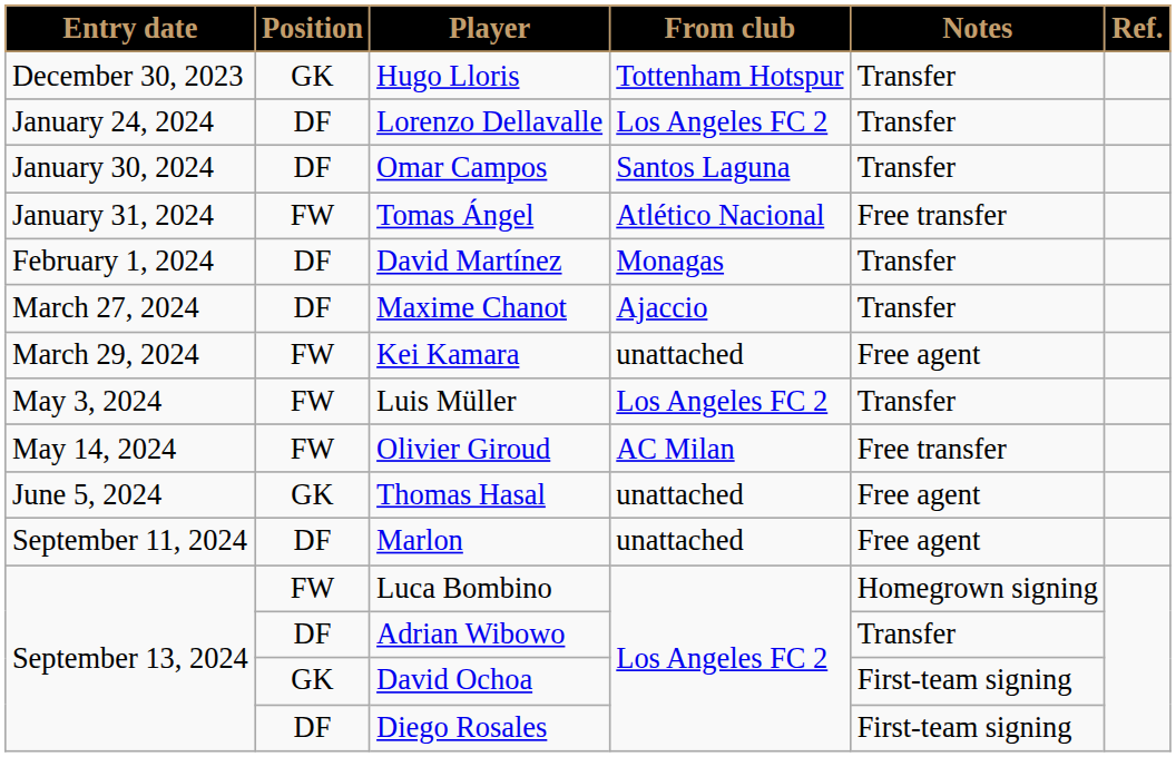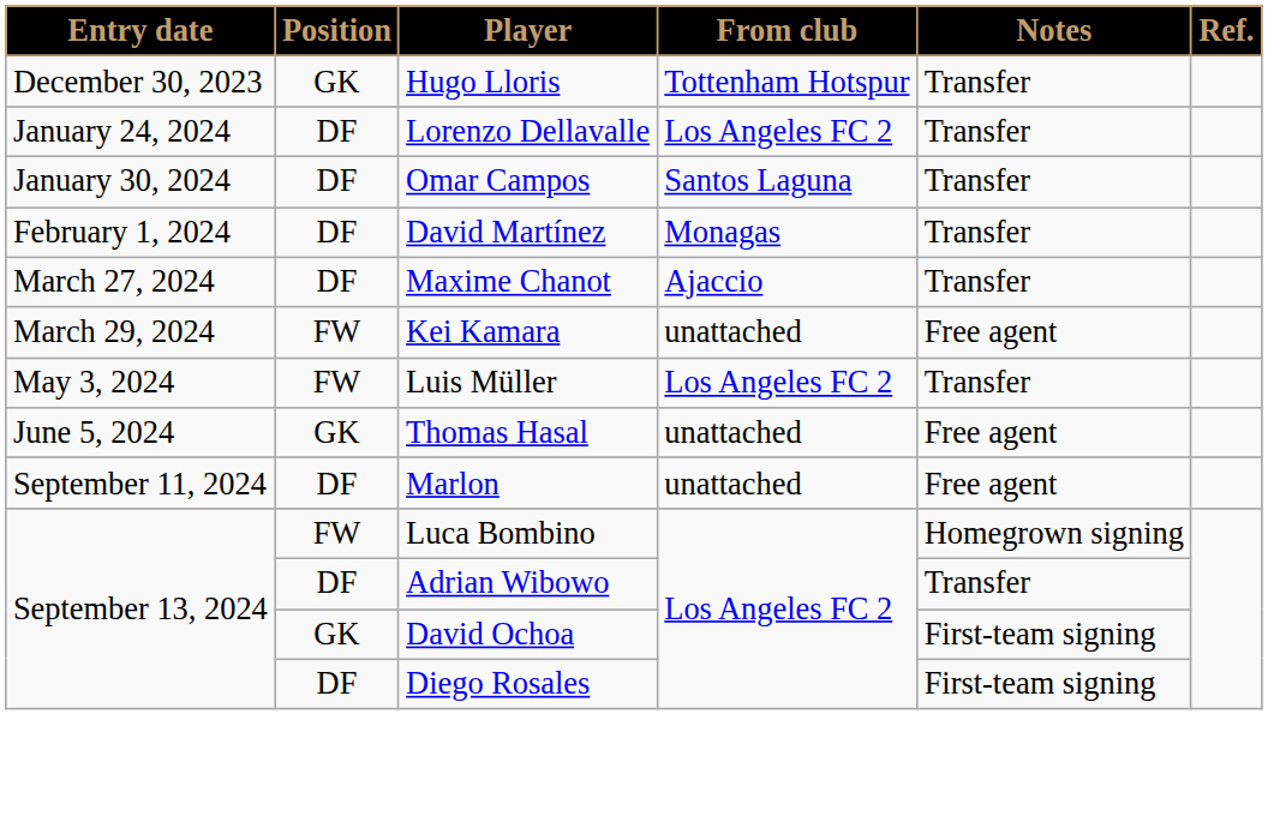 <table class="wikitable sortable">
 <tr>
 <th style="background:#000000; color:#C39E6D; border:1px solid #C39E6D;">Entry date</th>
 <th style="background:#000000; color:#C39E6D; border:1px solid #C39E6D;">Position</th>
 <th style="background:#000000; color:#C39E6D; border:1px solid #C39E6D;">Player</th>
 <th style="background:#000000; color:#C39E6D; border:1px solid #C39E6D;">From club</th>
 <th style="background:#000000; color:#C39E6D; border:1px solid #C39E6D;">Notes</th>
 <th style="background:#000000; color:#C39E6D; border:1px solid #C39E6D;">Ref.</th>
 </tr>
 <tr>
 <td>December 30, 2023</td>
 <td style="text-align:center;">GK</td>
 <td style="text-align:left;"> <a href='#'>Hugo Lloris</a></td>
 <td style="text-align:left;"> <a href='#'>Tottenham Hotspur</a></td>
 <td>Transfer</td>
 <td></td>
 </tr>
 <tr>
 <td>January 24, 2024</td>
 <td style="text-align:center;">DF</td>
 <td style="text-align:left;"> <a href='#'>Lorenzo Dellavalle</a></td>
 <td style="text-align:left;"> <a href='#'>Los Angeles FC 2</a></td>
 <td>Transfer</td>
 <td></td>
 </tr>
 <tr>
 <td>January 30, 2024</td>
 <td style="text-align:center;">DF</td>
 <td style="text-align:left;"> <a href='#'>Omar Campos</a></td>
 <td style="text-align:left;"> <a href='#'>Santos Laguna</a></td>
 <td>Transfer</td>
 <td></td>
 </tr>
 <tr>
-<td>January 31, 2024</td>
-<td style="text-align:center;">FW</td>
-<td style="text-align:left;"> <a href='#'>Tomas Ángel</a></td>
-<td style="text-align:left;"> <a href='#'>Atlético Nacional</a></td>
-<td>Free transfer</td>
-<td></td>
-</tr>
-<tr>
 <td>February 1, 2024</td>
 <td style="text-align:center;">DF</td>
 <td style="text-align:left;"> <a href='#'>David Martínez</a></td>
 <td style="text-align:left;"> <a href='#'>Monagas</a></td>
 <td>Transfer</td>
 <td></td>
 </tr>
 <tr>
 <td>March 27, 2024</td>
 <td style="text-align:center;">DF</td>
 <td style="text-align:left;"> <a href='#'>Maxime Chanot</a></td>
 <td style="text-align:left;"> <a href='#'>Ajaccio</a></td>
 <td>Transfer</td>
 <td></td>
 </tr>
 <tr>
 <td>March 29, 2024</td>
 <td style="text-align:center;">FW</td>
 <td style="text-align:left;"> <a href='#'>Kei Kamara</a></td>
 <td style="text-align:left;">unattached</td>
 <td>Free agent</td>
 <td></td>
 </tr>
 <tr>
 <td>May 3, 2024</td>
 <td style="text-align:center;">FW</td>
 <td style="text-align:left;"> Luis Müller</td>
 <td style="text-align:left;"> <a href='#'>Los Angeles FC 2</a></td>
 <td>Transfer</td>
-<td></td>
-</tr>
-<tr>
-<td>May 14, 2024</td>
-<td style="text-align:center;">FW</td>
-<td style="text-align:left;"> <a href='#'>Olivier Giroud</a></td>
-<td style="text-align:left;"> <a href='#'>AC Milan</a></td>
-<td>Free transfer</td>
 <td></td>
 </tr>
 <tr>
 <td>June 5, 2024</td>
 <td style="text-align:center;">GK</td>
 <td style="text-align:left;"> <a href='#'>Thomas Hasal</a></td>
 <td style="text-align:left;">unattached</td>
 <td>Free agent</td>
 <td></td>
 </tr>
 <tr>
 <td>September 11, 2024</td>
 <td style="text-align:center;">DF</td>
 <td style="text-align:left;"> <a href='#'>Marlon</a></td>
 <td style="text-align:left;">unattached</td>
 <td>Free agent</td>
 <td></td>
 </tr>
 <tr>
 <td rowspan=4>September 13, 2024</td>
 <td style="text-align:center;">FW</td>
 <td style="text-align:left;"> Luca Bombino</td>
 <td rowspan=4 style="text-align:left;"> <a href='#'>Los Angeles FC 2</a></td>
 <td>Homegrown signing</td>
 <td rowspan=4></td>
 </tr>
 <tr>
 <td style="text-align:center;">DF</td>
 <td style="text-align:left;"> <a href='#'>Adrian Wibowo</a></td>
 <td>Transfer</td>
 </tr>
 <tr>
 <td style="text-align:center;">GK</td>
 <td style="text-align:left;"> <a href='#'>David Ochoa</a></td>
 <td>First-team signing</td>
 </tr>
 <tr>
 <td style="text-align:center;">DF</td>
 <td style="text-align:left;"> <a href='#'>Diego Rosales</a></td>
 <td>First-team signing</td>
 </tr>
 </table>
